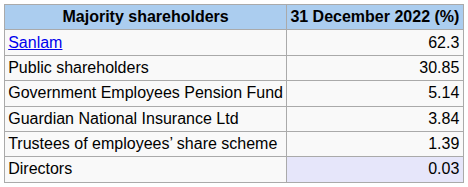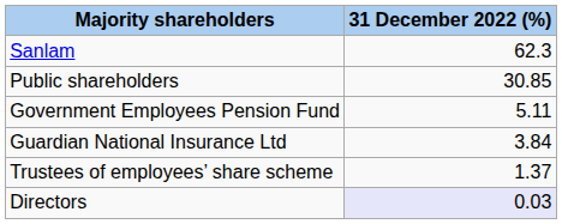 <table class="wikitable">
 <tr>
 <th style="background:#ABCDEF">Majority shareholders</th>
 <th style="background:#ABCDEF">31 December 2022 (%)</th>
 </tr>
 <tr>
 <td><a href='#'>Sanlam</a></td>
 <td style="text-align:right;">62.3</td>
 </tr>
 <tr>
 <td>Public shareholders</td>
 <td style="text-align:right;">30.85</td>
 </tr>
 <tr>
 <td>Government Employees Pension Fund</td>
-<td style="text-align:right;">5.14</td>
+<td style="text-align:right;">5.11</td>
 </tr>
 <tr>
 <td>Guardian National Insurance Ltd</td>
 <td style="text-align:right;">3.84</td>
 </tr>
 <tr>
 <td>Trustees of employees’ share scheme</td>
-<td style="text-align:right;">1.39</td>
+<td style="text-align:right;">1.37</td>
 </tr>
 <tr>
 <td>Directors</td>
 <td style="background: lavender; text-align:right;">0.03</td>
 </tr>
 <tr>
 </tr>
 </table>
